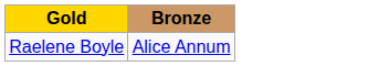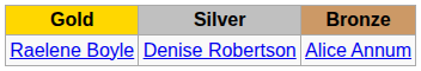 <table class="wikitable">
 <tr>
 <th scope=col style="background-color:gold;">Gold</th>
+<th scope=col style="background-color:silver;">Silver</th>
 <th scope=col style="background-color:#cc9966;">Bronze</th>
 </tr>
 <tr>
 <td><a href='#'>Raelene Boyle</a><br><em></em></td>
+<td><a href='#'>Denise Robertson</a><br><em></em></td>
 <td><a href='#'>Alice Annum</a><br><em></em></td>
 </tr>
 </table>
